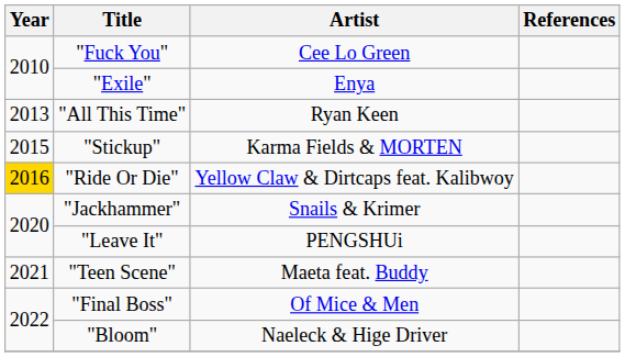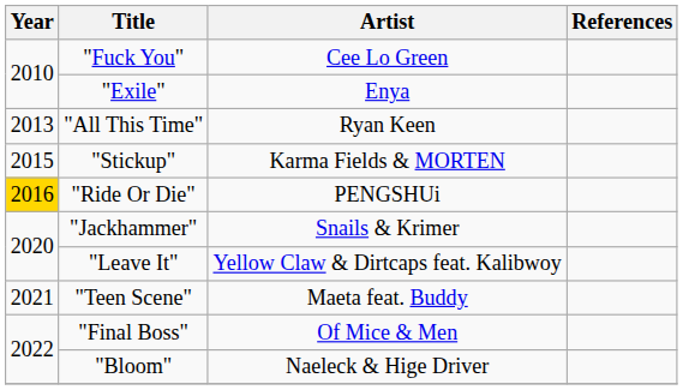 <table class="wikitable" style="text-align: center;">
 <tr>
 <th>Year</th>
 <th>Title</th>
 <th>Artist</th>
 <th>References</th>
 </tr>
 <tr>
 <td rowspan="2">2010</td>
 <td>"<a href='#'>Fuck You</a>"</td>
 <td><a href='#'>Cee Lo Green</a></td>
 <td></td>
 </tr>
 <tr>
 <td>"<a href='#'>Exile</a>"</td>
 <td><a href='#'>Enya</a></td>
 <td></td>
 </tr>
 <tr>
 <td>2013</td>
 <td>"All This Time"</td>
 <td>Ryan Keen</td>
 <td></td>
 </tr>
 <tr>
 <td>2015</td>
 <td>"Stickup"</td>
 <td>Karma Fields & <a href='#'>MORTEN</a></td>
 <td></td>
 </tr>
 <tr>
 <td style="background: gold;">2016</td>
 <td>"Ride Or Die"</td>
-<td><a href='#'>Yellow Claw</a> & Dirtcaps feat. Kalibwoy</td>
+<td>PENGSHUi</td>
 <td></td>
 </tr>
 <tr>
 <td rowspan="2">2020</td>
 <td>"Jackhammer"</td>
 <td><a href='#'>Snails</a> & Krimer</td>
 <td></td>
 </tr>
 <tr>
 <td>"Leave It"</td>
-<td>PENGSHUi</td>
+<td><a href='#'>Yellow Claw</a> & Dirtcaps feat. Kalibwoy</td>
 <td></td>
 </tr>
 <tr>
 <td>2021</td>
 <td>"Teen Scene"</td>
 <td>Maeta feat. <a href='#'>Buddy</a></td>
 <td></td>
 </tr>
 <tr>
 <td rowspan="2">2022</td>
 <td>"Final Boss"</td>
 <td><a href='#'>Of Mice & Men</a></td>
 <td></td>
 </tr>
 <tr>
 <td>"Bloom"</td>
 <td>Naeleck & Hige Driver</td>
 <td></td>
 </tr>
 <tr>
 </tr>
 </table>
